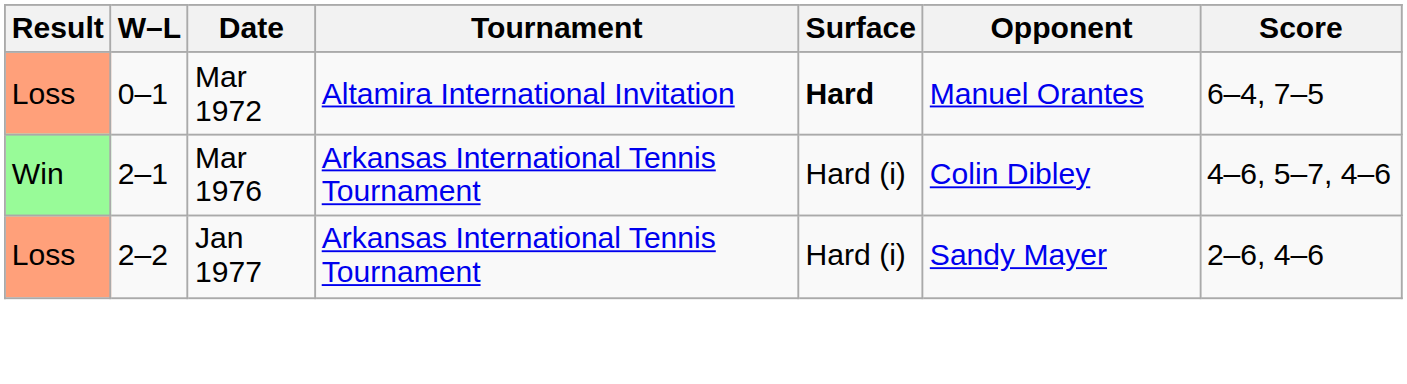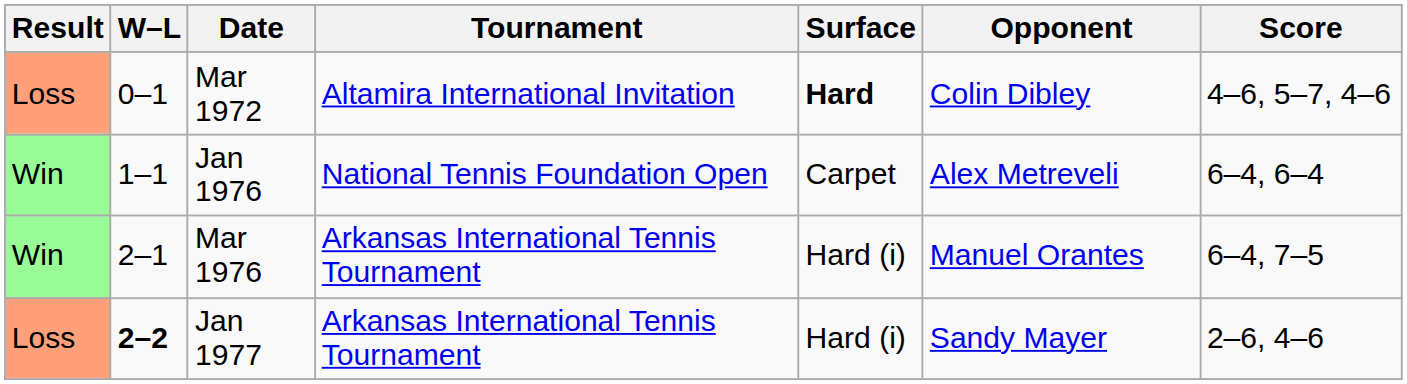 <table class="sortable wikitable">
 <tr>
 <th>Result</th>
 <th class="unsortable">W–L</th>
 <th style="width:60px">Date</th>
 <th style="width:250px">Tournament</th>
 <th style="width:50px">Surface</th>
 <th style="width:140px">Opponent</th>
 <th style="width:100px" class="unsortable">Score</th>
 </tr>
 <tr>
 <td style="background:#ffa07a;">Loss</td>
 <td>0–1</td>
 <td>Mar 1972</td>
 <td><a href='#'>Altamira International Invitation</a></td>
 <td><strong>Hard</strong></td>
-<td> <a href='#'>Manuel Orantes</a></td>
-<td>6–4, 7–5</td>
+<td> <a href='#'>Colin Dibley</a></td>
+<td>4–6, 5–7, 4–6</td>
+</tr>
+<tr>
+<td style="background:#98fb98;">Win</td>
+<td>1–1</td>
+<td>Jan 1976</td>
+<td><a href='#'>National Tennis Foundation Open</a></td>
+<td>Carpet</td>
+<td> <a href='#'>Alex Metreveli</a></td>
+<td>6–4, 6–4</td>
 </tr>
 <tr>
 <td style="background:#98fb98;">Win</td>
 <td>2–1</td>
 <td>Mar 1976</td>
 <td><a href='#'>Arkansas International Tennis Tournament</a></td>
 <td>Hard (i)</td>
-<td> <a href='#'>Colin Dibley</a></td>
-<td>4–6, 5–7, 4–6</td>
+<td> <a href='#'>Manuel Orantes</a></td>
+<td>6–4, 7–5</td>
 </tr>
 <tr>
 <td style="background:#ffa07a;">Loss</td>
-<td>2–2</td>
+<td><strong>2–2</strong></td>
 <td>Jan 1977</td>
 <td><a href='#'>Arkansas International Tennis Tournament</a></td>
 <td>Hard (i)</td>
 <td> <a href='#'>Sandy Mayer</a></td>
 <td>2–6, 4–6</td>
 </tr>
 </table>
